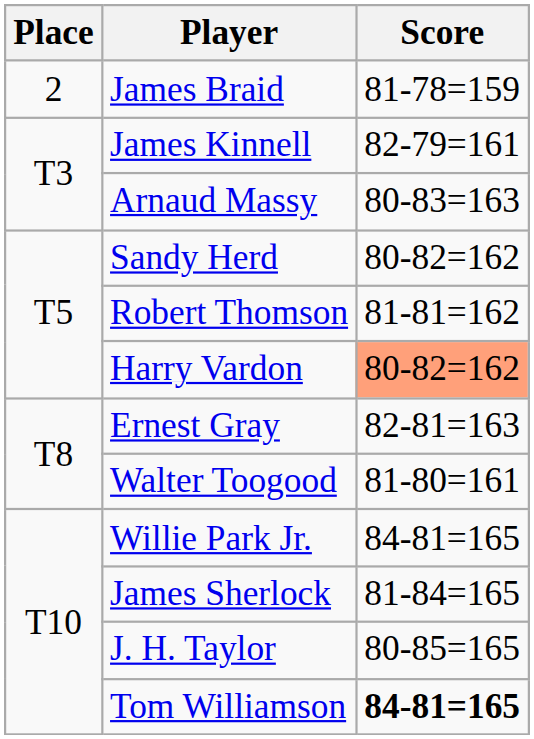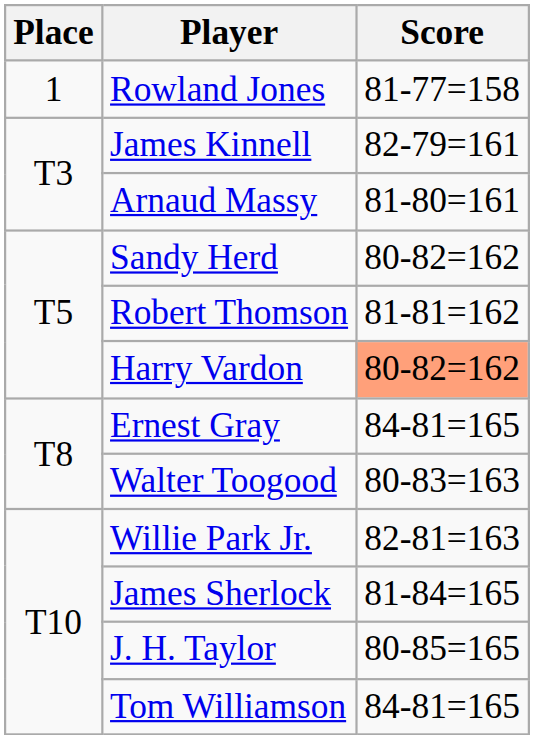 <table class="wikitable">
 <tr>
 <th>Place</th>
 <th>Player</th>
 <th>Score</th>
 </tr>
 <tr>
-<td align=center>2</td>
-<td> <a href='#'>James Braid</a></td>
-<td>81-78=159</td>
+<td align=center>1</td>
+<td> <a href='#'>Rowland Jones</a></td>
+<td>81-77=158</td>
 </tr>
 <tr>
 <td rowspan=2 align=center>T3</td>
 <td> <a href='#'>James Kinnell</a></td>
 <td>82-79=161</td>
 </tr>
 <tr>
 <td> <a href='#'>Arnaud Massy</a></td>
-<td>80-83=163</td>
+<td>81-80=161</td>
 </tr>
 <tr>
 <td rowspan=3 align=center>T5</td>
 <td> <a href='#'>Sandy Herd</a></td>
 <td>80-82=162</td>
 </tr>
 <tr>
 <td> <a href='#'>Robert Thomson</a></td>
 <td>81-81=162</td>
 </tr>
 <tr>
 <td> <a href='#'>Harry Vardon</a></td>
 <td style="background: lightsalmon;">80-82=162</td>
 </tr>
 <tr>
 <td rowspan=2 align=center>T8</td>
 <td> <a href='#'>Ernest Gray</a></td>
-<td>82-81=163</td>
+<td>84-81=165</td>
 </tr>
 <tr>
 <td> <a href='#'>Walter Toogood</a></td>
-<td>81-80=161</td>
+<td>80-83=163</td>
 </tr>
 <tr>
 <td rowspan=4 align=center>T10</td>
 <td> <a href='#'>Willie Park Jr.</a></td>
-<td>84-81=165</td>
+<td>82-81=163</td>
 </tr>
 <tr>
 <td> <a href='#'>James Sherlock</a></td>
 <td>81-84=165</td>
 </tr>
 <tr>
 <td> <a href='#'>J. H. Taylor</a></td>
 <td>80-85=165</td>
 </tr>
 <tr>
 <td> <a href='#'>Tom Williamson</a></td>
-<td><strong>84-81=165</strong></td>
+<td>84-81=165</td>
 </tr>
 </table>
